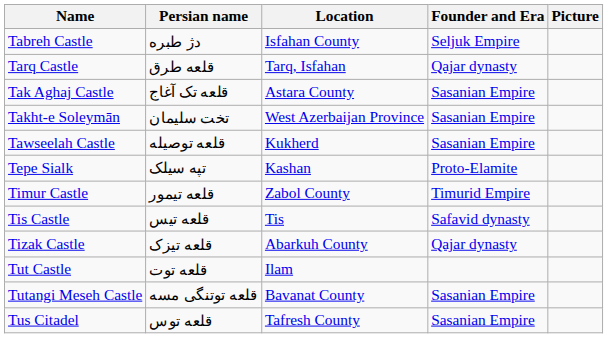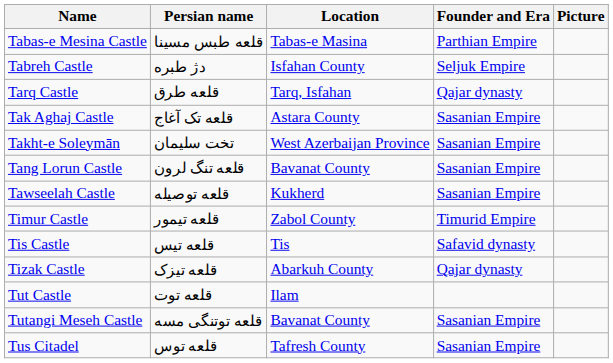 <table class="wikitable">
 <tr>
 <th>Name</th>
 <th>Persian name</th>
 <th>Location</th>
 <th>Founder and Era</th>
 <th>Picture</th>
+</tr>
+<tr>
+<td><a href='#'>Tabas-e Mesina Castle</a></td>
+<td>قلعه طبس مسینا</td>
+<td><a href='#'>Tabas-e Masina</a></td>
+<td><a href='#'>Parthian Empire</a></td>
+<td></td>
 </tr>
 <tr>
 <td><a href='#'>Tabreh Castle</a></td>
 <td>دژ طبره</td>
 <td><a href='#'>Isfahan County</a></td>
 <td><a href='#'>Seljuk Empire</a></td>
 <td></td>
 </tr>
 <tr>
 <td><a href='#'>Tarq Castle</a></td>
 <td>قلعه طرق</td>
 <td><a href='#'>Tarq, Isfahan</a></td>
 <td><a href='#'>Qajar dynasty</a></td>
 <td align="center"></td>
 </tr>
 <tr>
 <td><a href='#'>Tak Aghaj Castle</a></td>
 <td>قلعه تک آغاج</td>
 <td><a href='#'>Astara County</a></td>
 <td><a href='#'>Sasanian Empire</a></td>
 <td></td>
 </tr>
 <tr>
 <td><a href='#'>Takht-e Soleymān</a></td>
 <td>تخت سلیمان</td>
 <td><a href='#'>West Azerbaijan Province</a></td>
 <td><a href='#'>Sasanian Empire</a></td>
 <td align="center"></td>
 </tr>
 <tr>
+<td><a href='#'>Tang Lorun Castle</a></td>
+<td>قلعه تنگ لرون</td>
+<td><a href='#'>Bavanat County</a></td>
+<td><a href='#'>Sasanian Empire</a></td>
+<td></td>
+</tr>
+<tr>
 <td><a href='#'>Tawseelah Castle</a></td>
 <td>قلعه توصیله</td>
 <td><a href='#'>Kukherd</a></td>
 <td><a href='#'>Sasanian Empire</a></td>
 <td></td>
-</tr>
-<tr>
-<td><a href='#'>Tepe Sialk</a></td>
-<td>تپه سیلک</td>
-<td><a href='#'>Kashan</a></td>
-<td><a href='#'>Proto-Elamite</a></td>
-<td align="center"></td>
 </tr>
 <tr>
 <td><a href='#'>Timur Castle</a></td>
 <td>قلعه تیمور</td>
 <td><a href='#'>Zabol County</a></td>
 <td><a href='#'>Timurid Empire</a></td>
 <td></td>
 </tr>
 <tr>
 <td><a href='#'>Tis Castle</a></td>
 <td>قلعه تیس</td>
 <td><a href='#'>Tis</a></td>
 <td><a href='#'>Safavid dynasty</a></td>
 <td align="center"></td>
 </tr>
 <tr>
 <td><a href='#'>Tizak Castle</a></td>
 <td>قلعه تیزک</td>
 <td><a href='#'>Abarkuh County</a></td>
 <td><a href='#'>Qajar dynasty</a></td>
 <td></td>
 </tr>
 <tr>
 <td><a href='#'>Tut Castle</a></td>
 <td>قلعه توت</td>
 <td><a href='#'>Ilam</a></td>
 <td></td>
 <td></td>
 </tr>
 <tr>
 <td><a href='#'>Tutangi Meseh Castle</a></td>
 <td>قلعه توتنگی مسه</td>
 <td><a href='#'>Bavanat County</a></td>
 <td><a href='#'>Sasanian Empire</a></td>
 <td></td>
 </tr>
 <tr>
 <td><a href='#'>Tus Citadel</a></td>
 <td>قلعه توس</td>
 <td><a href='#'>Tafresh County</a></td>
 <td><a href='#'>Sasanian Empire</a></td>
 <td></td>
 </tr>
 </table>
